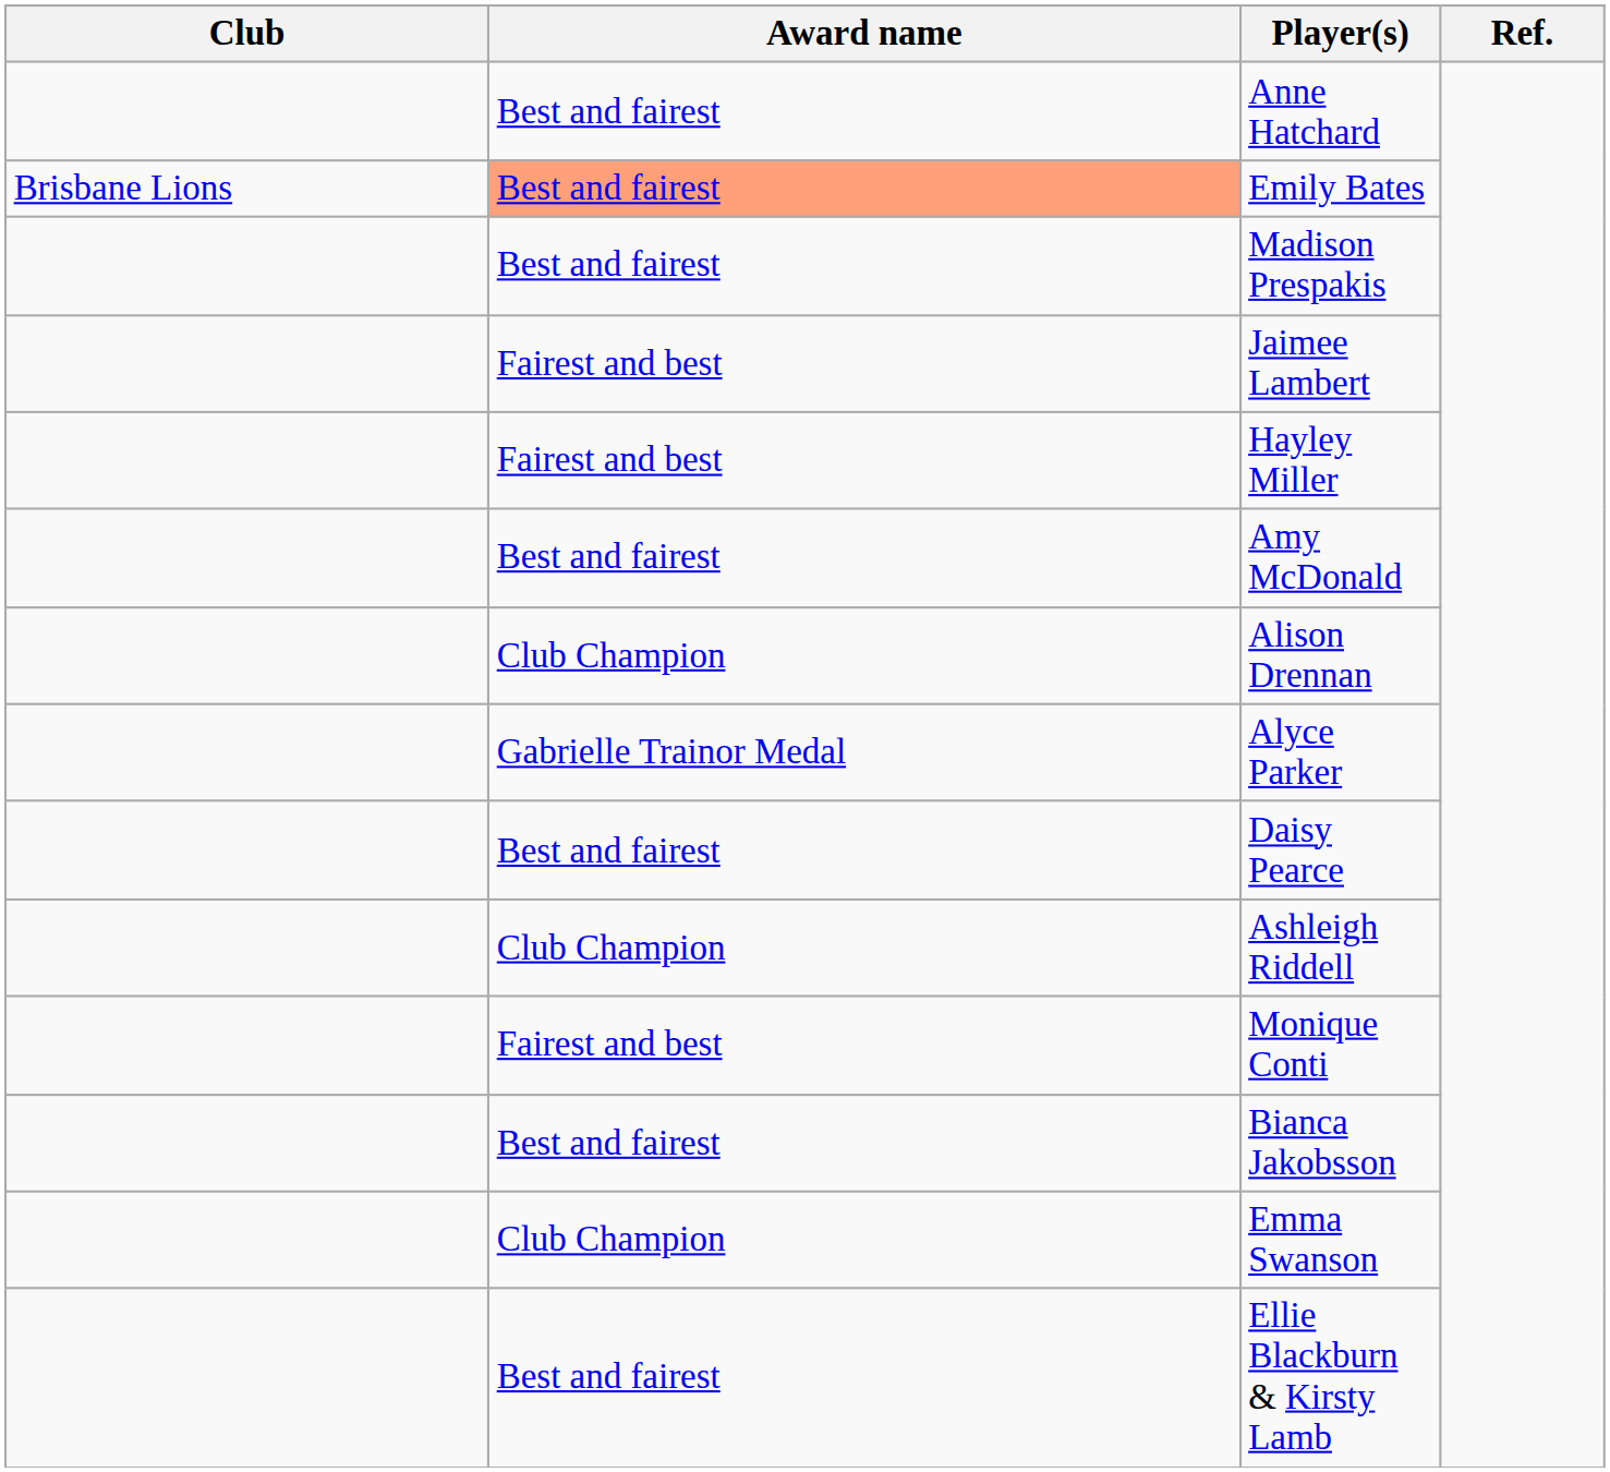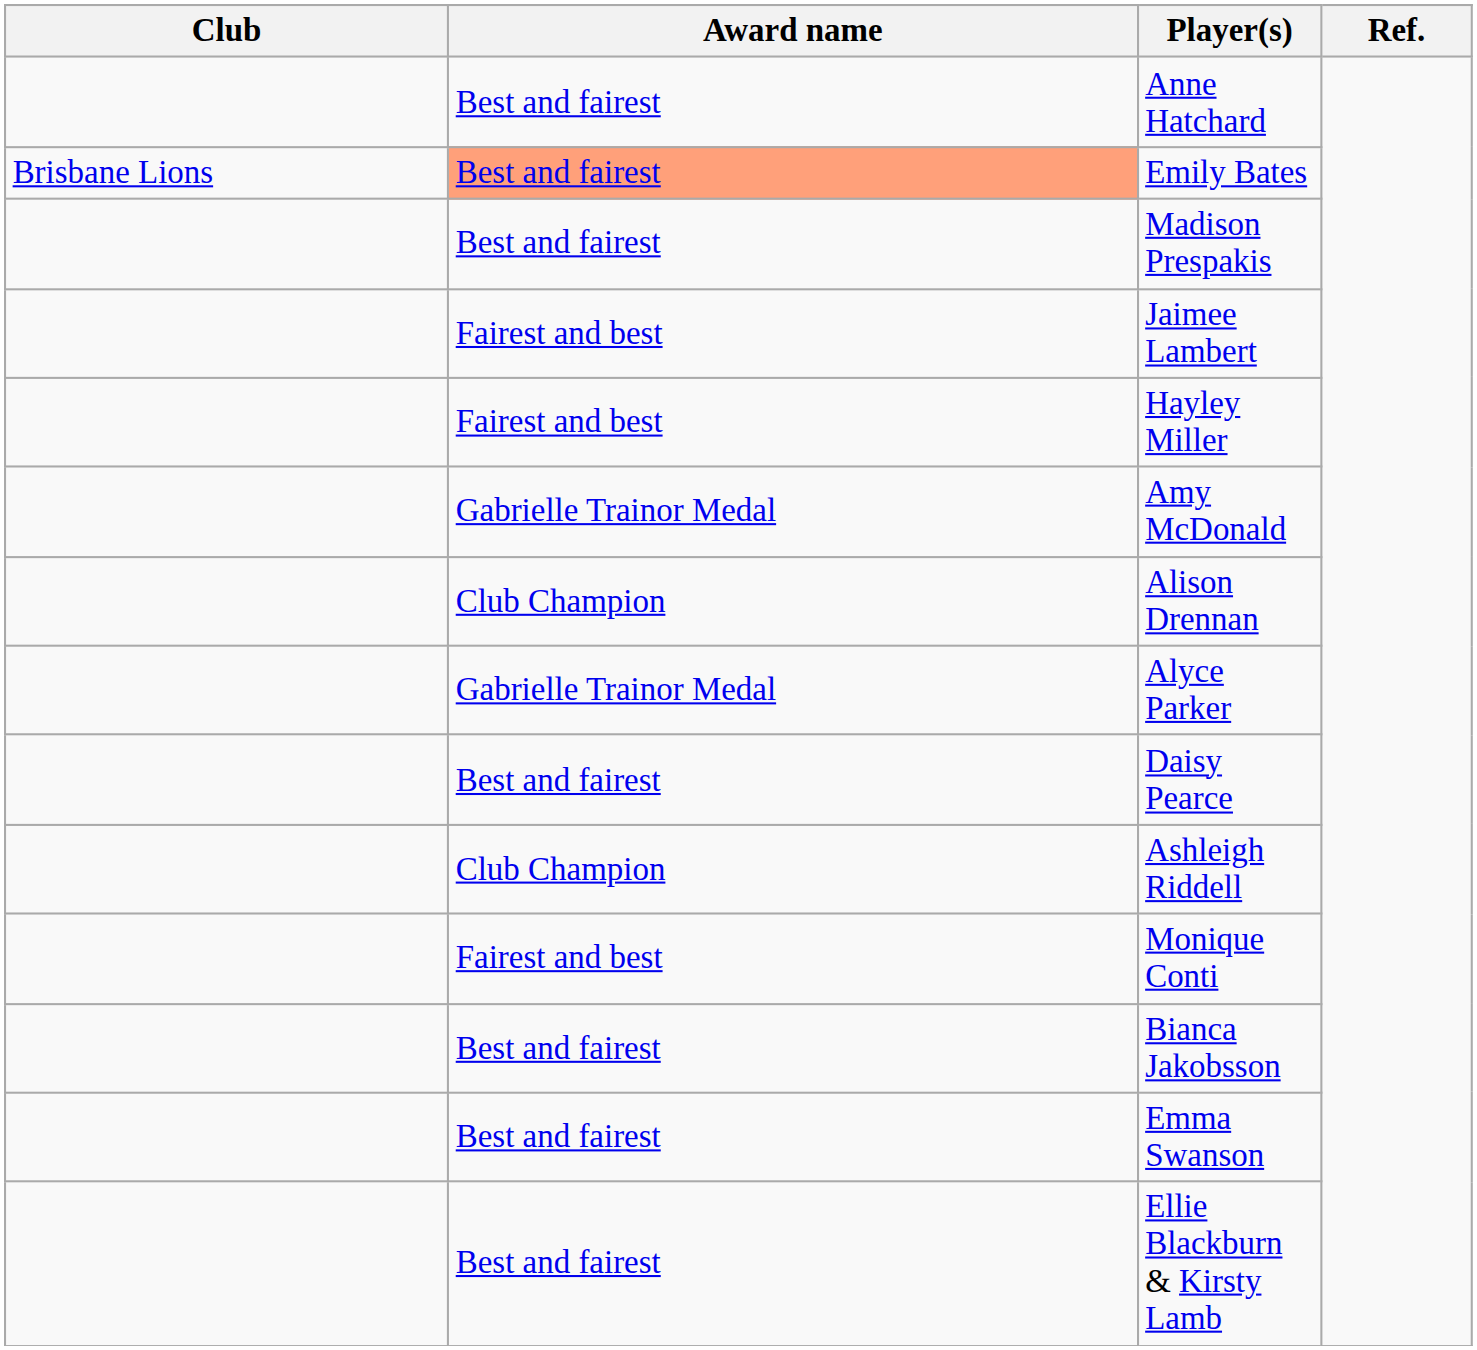 <table class="wikitable sortable" style="text-align:left; width:45%;">
 <tr>
 <th>Club</th>
 <th>Award name</th>
 <th scope="col" width="82">Player(s)</th>
 <th>Ref.</th>
 </tr>
 <tr>
 <td></td>
 <td><a href='#'>Best and fairest</a></td>
 <td><a href='#'>Anne Hatchard</a></td>
 <td rowspan=14 style="text-align:center;"></td>
 </tr>
 <tr>
 <td><a href='#'>Brisbane Lions</a></td>
 <td style="background: lightsalmon;"><a href='#'>Best and fairest</a></td>
 <td><a href='#'>Emily Bates</a></td>
 </tr>
 <tr>
 <td></td>
 <td><a href='#'>Best and fairest</a></td>
 <td><a href='#'>Madison Prespakis</a></td>
 </tr>
 <tr>
 <td></td>
 <td><a href='#'>Fairest and best</a></td>
 <td><a href='#'>Jaimee Lambert</a></td>
 </tr>
 <tr>
 <td></td>
 <td><a href='#'>Fairest and best</a></td>
 <td><a href='#'>Hayley Miller</a></td>
 </tr>
 <tr>
 <td></td>
-<td><a href='#'>Best and fairest</a></td>
+<td><a href='#'>Gabrielle Trainor Medal</a></td>
 <td><a href='#'>Amy McDonald</a></td>
 </tr>
 <tr>
 <td></td>
 <td><a href='#'>Club Champion</a></td>
 <td><a href='#'>Alison Drennan</a></td>
 </tr>
 <tr>
 <td></td>
 <td><a href='#'>Gabrielle Trainor Medal</a></td>
 <td><a href='#'>Alyce Parker</a></td>
 </tr>
 <tr>
 <td></td>
 <td><a href='#'>Best and fairest</a></td>
 <td><a href='#'>Daisy Pearce</a></td>
 </tr>
 <tr>
 <td></td>
 <td><a href='#'>Club Champion</a></td>
 <td><a href='#'>Ashleigh Riddell</a></td>
 </tr>
 <tr>
 <td></td>
 <td><a href='#'>Fairest and best</a></td>
 <td><a href='#'>Monique Conti</a></td>
 </tr>
 <tr>
 <td></td>
 <td><a href='#'>Best and fairest</a></td>
 <td><a href='#'>Bianca Jakobsson</a></td>
 </tr>
 <tr>
 <td></td>
-<td><a href='#'>Club Champion</a></td>
+<td><a href='#'>Best and fairest</a></td>
 <td><a href='#'>Emma Swanson</a></td>
 </tr>
 <tr>
 <td></td>
 <td><a href='#'>Best and fairest</a></td>
 <td><a href='#'>Ellie Blackburn</a> & <a href='#'>Kirsty Lamb</a></td>
 </tr>
 </table>
